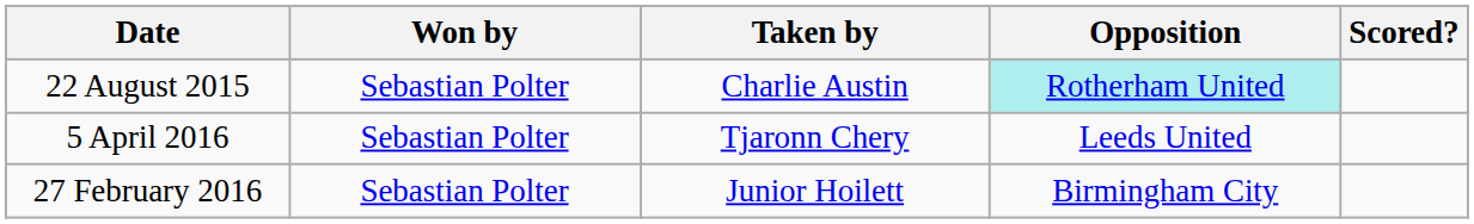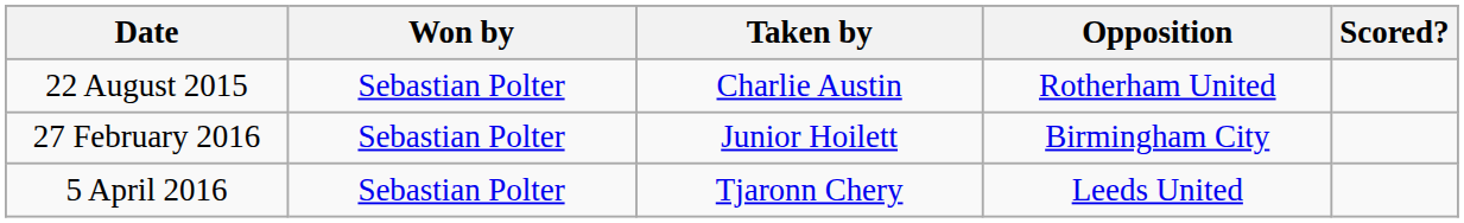 <table class="wikitable" style="text-align:center; font-size:90%; ">
 <tr>
 <th width=120>Date</th>
 <th width=150>Won by</th>
 <th width=150>Taken by</th>
 <th width=150>Opposition</th>
 <th width=50>Scored?</th>
 </tr>
 <tr>
 <td>22 August 2015</td>
 <td> <a href='#'>Sebastian Polter</a></td>
 <td> <a href='#'>Charlie Austin</a></td>
-<td style="background: paleturquoise;"><a href='#'>Rotherham United</a></td>
+<td><a href='#'>Rotherham United</a></td>
+<td></td>
+</tr>
+<tr>
+<td>27 February 2016</td>
+<td> <a href='#'>Sebastian Polter</a></td>
+<td> <a href='#'>Junior Hoilett</a></td>
+<td><a href='#'>Birmingham City</a></td>
 <td></td>
 </tr>
 <tr>
 <td>5 April 2016</td>
 <td> <a href='#'>Sebastian Polter</a></td>
 <td> <a href='#'>Tjaronn Chery</a></td>
 <td><a href='#'>Leeds United</a></td>
 <td></td>
 </tr>
-<tr>
-<td>27 February 2016</td>
-<td> <a href='#'>Sebastian Polter</a></td>
-<td> <a href='#'>Junior Hoilett</a></td>
-<td><a href='#'>Birmingham City</a></td>
-<td></td>
-</tr>
 </table>
